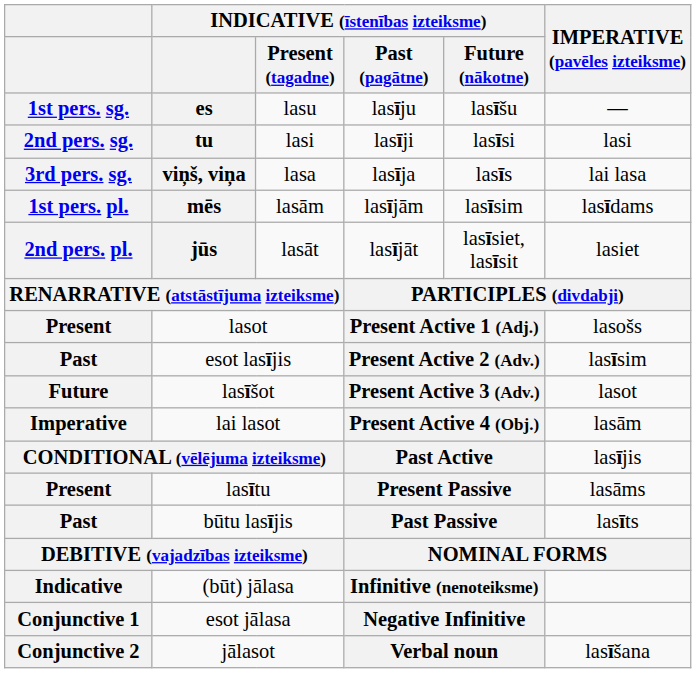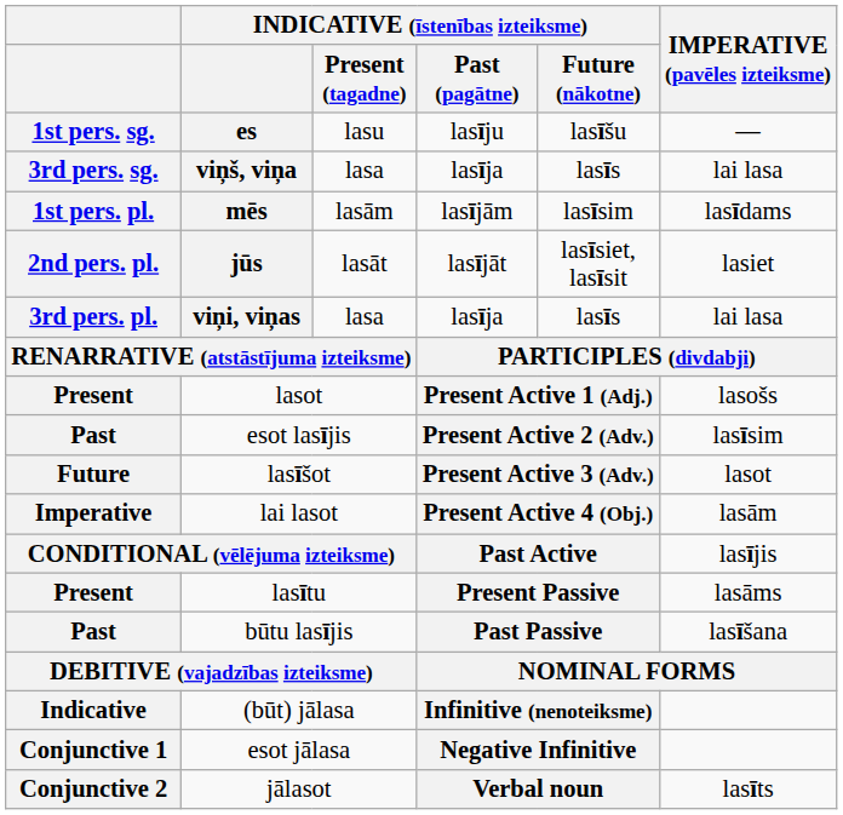 <table class="inflection-table wikitable" style="text-align:center;">
 <tr>
 <th></th>
 <th colspan="4">INDICATIVE <small>(<a href='#'>īstenības</a> <a href='#'>izteiksme</a>)</small></th>
 <th rowspan="2">IMPERATIVE<br><small>(<a href='#'>pavēles</a> <a href='#'>izteiksme</a>)</small></th>
 </tr>
 <tr>
 <th></th>
 <th></th>
 <th>Present<br><small>(<a href='#'>tagadne</a>)</small></th>
 <th>Past<br><small>(<a href='#'>pagātne</a>)</small></th>
 <th>Future<br><small>(<a href='#'>nākotne</a>)</small></th>
 </tr>
 <tr>
 <th><a href='#'>1st pers.</a> <a href='#'>sg.</a></th>
 <th>es</th>
 <td>lasu</td>
 <td>las<strong>ī</strong>ju</td>
 <td>las<strong>ī</strong>šu</td>
 <td>—</td>
-</tr>
-<tr>
-<th><a href='#'>2nd pers.</a> <a href='#'>sg.</a></th>
-<th>tu</th>
-<td>lasi</td>
-<td>las<strong>ī</strong>ji</td>
-<td>las<strong>ī</strong>si</td>
-<td>lasi</td>
 </tr>
 <tr>
 <th><a href='#'>3rd pers.</a> <a href='#'>sg.</a></th>
 <th>viņš, viņa</th>
 <td>lasa</td>
 <td>las<strong>ī</strong>ja</td>
 <td>las<strong>ī</strong>s</td>
 <td>lai lasa</td>
 </tr>
 <tr>
 <th><a href='#'>1st pers.</a> <a href='#'>pl.</a></th>
 <th>mēs</th>
 <td>lasām</td>
 <td>las<strong>ī</strong>jām</td>
 <td>las<strong>ī</strong>sim</td>
 <td>las<strong>ī</strong>dams</td>
 </tr>
 <tr>
 <th><a href='#'>2nd pers.</a> <a href='#'>pl.</a></th>
 <th>jūs</th>
 <td>lasāt</td>
 <td>las<strong>ī</strong>jāt</td>
 <td>las<strong>ī</strong>siet,<br>las<strong>ī</strong>sit</td>
 <td>lasiet</td>
+</tr>
+<tr>
+<th><a href='#'>3rd pers.</a> <a href='#'>pl.</a></th>
+<th>viņi, viņas</th>
+<td>lasa</td>
+<td>las<strong>ī</strong>ja</td>
+<td>las<strong>ī</strong>s</td>
+<td>lai lasa</td>
 </tr>
 <tr>
 <th colspan="3">RENARRATIVE <small>(<a href='#'>atstāstījuma</a> <a href='#'>izteiksme</a>)</small></th>
 <th colspan="3">PARTICIPLES <small>(<a href='#'>divdabji</a>)</small></th>
 </tr>
 <tr>
 <th>Present</th>
 <td colspan="2">lasot</td>
 <th colspan="2">Present Active 1 <small>(Adj.)</small></th>
 <td>lasošs</td>
 </tr>
 <tr>
 <th>Past</th>
 <td colspan="2">esot las<strong>ī</strong>jis</td>
 <th colspan="2">Present Active 2 <small>(Adv.)</small></th>
 <td>las<strong>ī</strong>sim</td>
 </tr>
 <tr>
 <th>Future</th>
 <td colspan="2">las<strong>ī</strong>šot</td>
 <th colspan="2">Present Active 3 <small>(Adv.)</small></th>
 <td>lasot</td>
 </tr>
 <tr>
 <th>Imperative</th>
 <td colspan="2">lai lasot</td>
 <th colspan="2">Present Active 4 <small>(Obj.)</small></th>
 <td>lasām</td>
 </tr>
 <tr>
 <th colspan="3">CONDITIONAL <small>(<a href='#'>vēlējuma</a> <a href='#'>izteiksme</a>)</small></th>
 <th colspan="2">Past Active</th>
 <td>las<strong>ī</strong>jis</td>
 </tr>
 <tr>
 <th>Present</th>
 <td colspan="2">las<strong>ī</strong>tu</td>
 <th colspan="2">Present Passive</th>
 <td>lasāms</td>
 </tr>
 <tr>
 <th>Past</th>
 <td colspan="2">būtu las<strong>ī</strong>jis</td>
 <th colspan="2">Past Passive</th>
-<td>las<strong>ī</strong>ts</td>
+<td>las<strong>ī</strong>šana</td>
 </tr>
 <tr>
 <th colspan="3">DEBITIVE <small>(<a href='#'>vajadzības</a> <a href='#'>izteiksme</a>)</small></th>
 <th colspan="3">NOMINAL FORMS</th>
 </tr>
 <tr>
 <th>Indicative</th>
 <td colspan="2">(būt) jālasa</td>
 <th colspan="2">Infinitive <small>(nenoteiksme)</small></th>
 <td></td>
 </tr>
 <tr>
 <th>Conjunctive 1</th>
 <td colspan="2">esot jālasa</td>
 <th colspan="2">Negative Infinitive</th>
 <td></td>
 </tr>
 <tr>
 <th>Conjunctive 2</th>
 <td colspan="2">jālasot</td>
 <th colspan="2">Verbal noun</th>
-<td>las<strong>ī</strong>šana</td>
+<td>las<strong>ī</strong>ts</td>
 </tr>
 </table>
